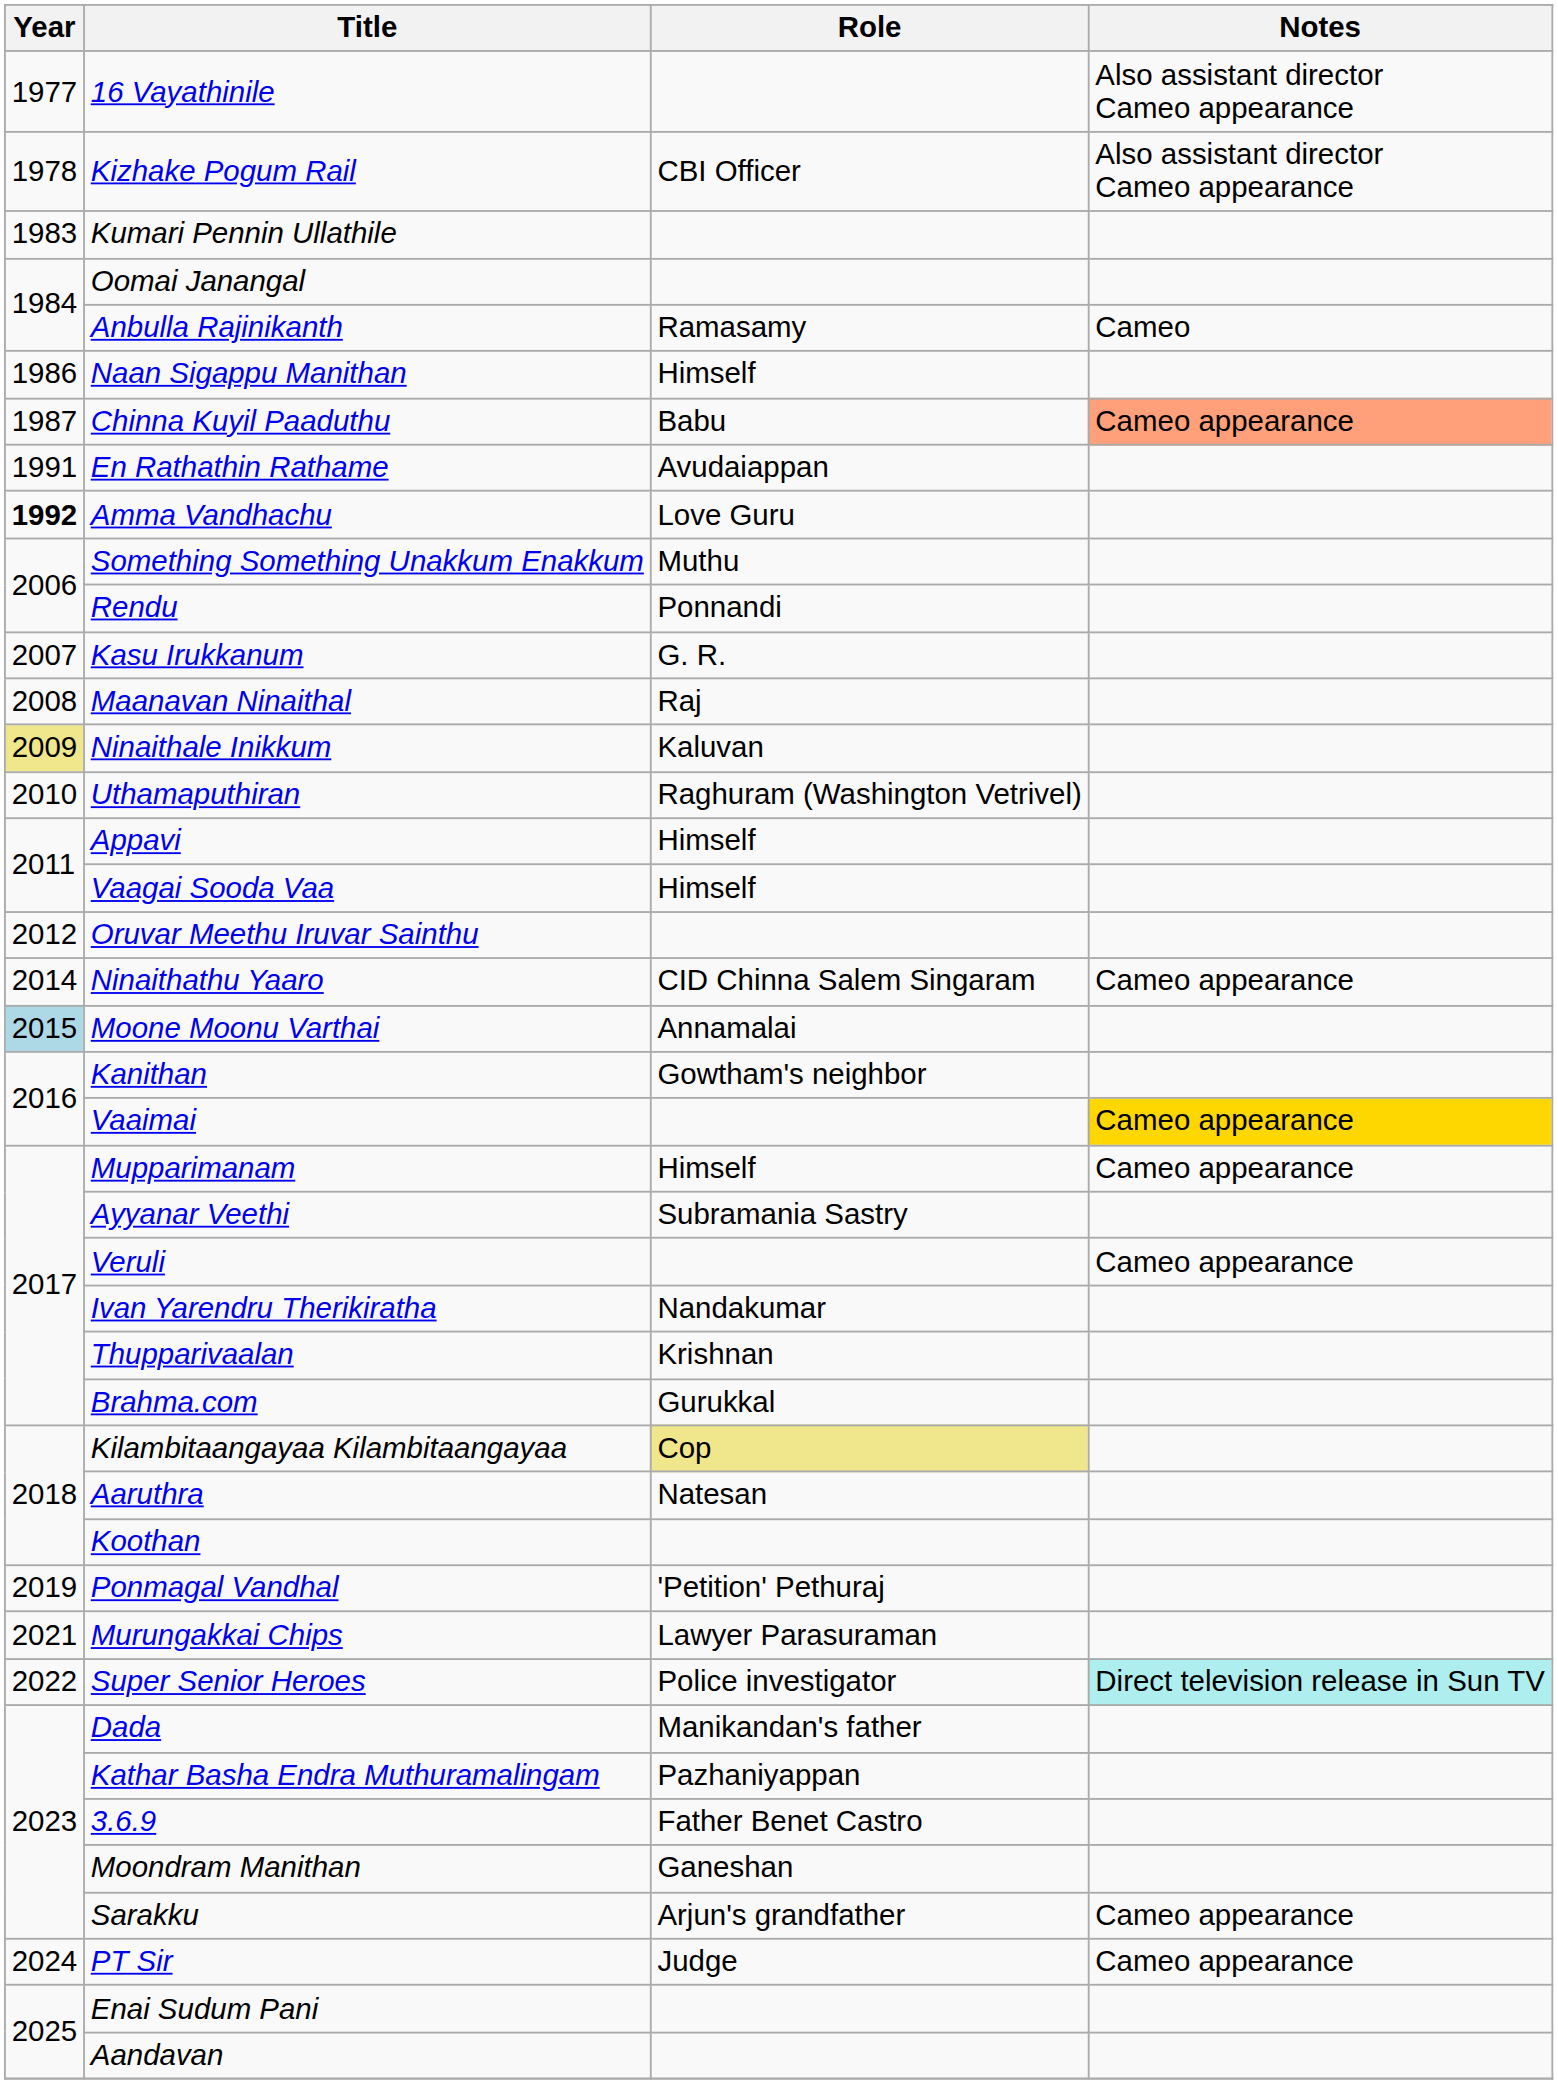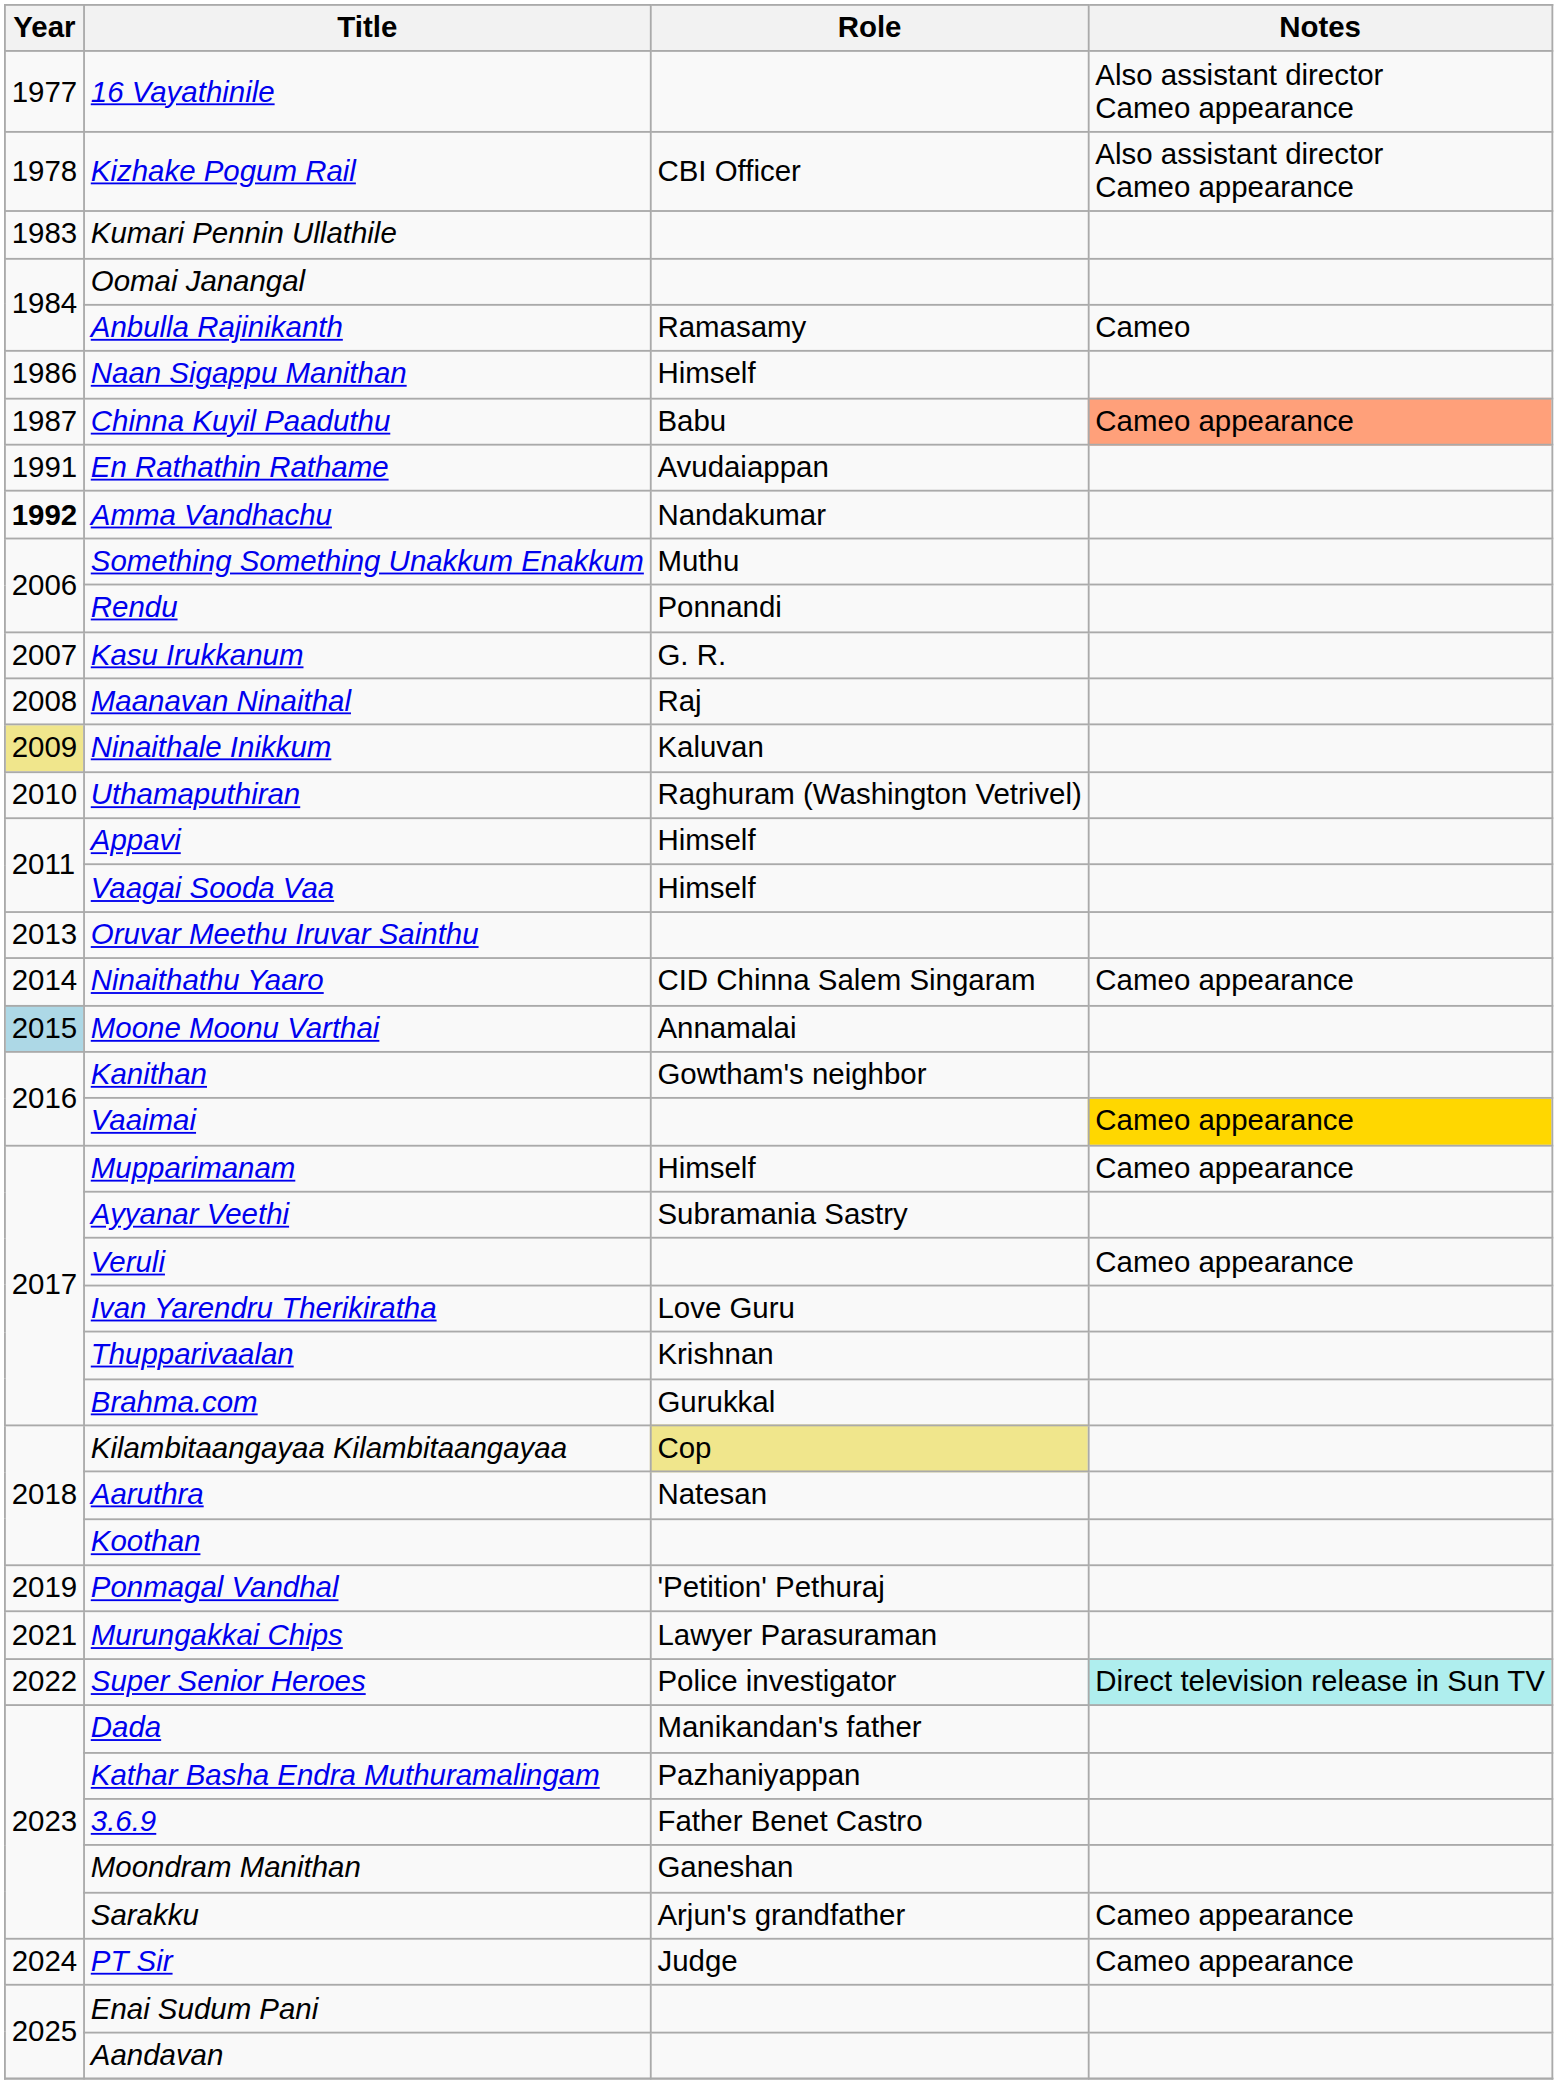 <table class="wikitable sortable">
 <tr>
 <th>Year</th>
 <th>Title</th>
 <th>Role</th>
 <th>Notes</th>
 </tr>
 <tr>
 <td>1977</td>
 <td><em><a href='#'>16 Vayathinile</a></em></td>
 <td></td>
 <td>Also assistant director<br>Cameo appearance</td>
 </tr>
 <tr>
 <td>1978</td>
 <td><em><a href='#'>Kizhake Pogum Rail</a></em></td>
 <td>CBI Officer</td>
 <td>Also assistant director<br>Cameo appearance</td>
 </tr>
 <tr>
 <td>1983</td>
 <td><em>Kumari Pennin Ullathile</em></td>
 <td></td>
 <td></td>
 </tr>
 <tr>
 <td rowspan="2">1984</td>
 <td><em>Oomai Janangal</em></td>
 <td></td>
 <td></td>
 </tr>
 <tr>
 <td><em><a href='#'>Anbulla Rajinikanth</a></em></td>
 <td>Ramasamy</td>
 <td>Cameo</td>
 </tr>
 <tr>
 <td>1986</td>
 <td><em><a href='#'>Naan Sigappu Manithan</a></em></td>
 <td>Himself</td>
 <td></td>
 </tr>
 <tr>
 <td>1987</td>
 <td><em><a href='#'>Chinna Kuyil Paaduthu</a></em></td>
 <td>Babu</td>
 <td style="background: lightsalmon;">Cameo appearance</td>
 </tr>
 <tr>
 <td>1991</td>
 <td><em><a href='#'>En Rathathin Rathame</a></em></td>
 <td>Avudaiappan</td>
 <td></td>
 </tr>
 <tr>
 <td><strong>1992</strong></td>
 <td><em><a href='#'>Amma Vandhachu</a></em></td>
-<td>Love Guru</td>
+<td>Nandakumar</td>
 <td></td>
 </tr>
 <tr>
 <td rowspan="2">2006</td>
 <td><em><a href='#'>Something Something Unakkum Enakkum</a></em></td>
 <td>Muthu</td>
 <td></td>
 </tr>
 <tr>
 <td><em><a href='#'>Rendu</a></em></td>
 <td>Ponnandi</td>
 <td></td>
 </tr>
 <tr>
 <td>2007</td>
 <td><em><a href='#'>Kasu Irukkanum</a></em></td>
 <td>G. R.</td>
 <td></td>
 </tr>
 <tr>
 <td>2008</td>
 <td><em><a href='#'>Maanavan Ninaithal</a></em></td>
 <td>Raj</td>
 <td></td>
 </tr>
 <tr>
 <td style="background: khaki;">2009</td>
 <td><em><a href='#'>Ninaithale Inikkum</a></em></td>
 <td>Kaluvan</td>
 <td></td>
 </tr>
 <tr>
 <td>2010</td>
 <td><em><a href='#'>Uthamaputhiran</a></em></td>
 <td>Raghuram (Washington Vetrivel)</td>
 <td></td>
 </tr>
 <tr>
 <td rowspan="2">2011</td>
 <td><em><a href='#'>Appavi</a></em></td>
 <td>Himself</td>
 <td></td>
 </tr>
 <tr>
 <td><em><a href='#'>Vaagai Sooda Vaa</a></em></td>
 <td>Himself</td>
 <td></td>
 </tr>
 <tr>
-<td>2012</td>
+<td>2013</td>
 <td><em><a href='#'>Oruvar Meethu Iruvar Sainthu</a></em></td>
 <td></td>
 <td></td>
 </tr>
 <tr>
 <td>2014</td>
 <td><em><a href='#'>Ninaithathu Yaaro</a></em></td>
 <td>CID Chinna Salem Singaram</td>
 <td>Cameo appearance</td>
 </tr>
 <tr>
 <td style="background: lightblue;">2015</td>
 <td><em><a href='#'>Moone Moonu Varthai</a></em></td>
 <td>Annamalai</td>
 <td></td>
 </tr>
 <tr>
 <td rowspan="2">2016</td>
 <td><em><a href='#'>Kanithan</a></em></td>
 <td>Gowtham's neighbor</td>
 <td></td>
 </tr>
 <tr>
 <td><em><a href='#'>Vaaimai</a></em></td>
 <td></td>
 <td style="background: gold;">Cameo appearance</td>
 </tr>
 <tr>
 <td rowspan="6">2017</td>
 <td><em><a href='#'>Mupparimanam</a></em></td>
 <td>Himself</td>
 <td>Cameo appearance</td>
 </tr>
 <tr>
 <td><em><a href='#'>Ayyanar Veethi</a></em></td>
 <td>Subramania Sastry</td>
 <td></td>
 </tr>
 <tr>
 <td><em><a href='#'>Veruli</a></em></td>
 <td></td>
 <td>Cameo appearance</td>
 </tr>
 <tr>
 <td><em><a href='#'>Ivan Yarendru Therikiratha</a></em></td>
-<td>Nandakumar</td>
+<td>Love Guru</td>
 <td></td>
 </tr>
 <tr>
 <td><em><a href='#'>Thupparivaalan</a></em></td>
 <td>Krishnan</td>
 <td></td>
 </tr>
 <tr>
 <td><em><a href='#'>Brahma.com</a></em></td>
 <td>Gurukkal</td>
 <td></td>
 </tr>
 <tr>
 <td rowspan="3">2018</td>
 <td><em>Kilambitaangayaa Kilambitaangayaa</em></td>
 <td style="background: khaki;">Cop</td>
 <td></td>
 </tr>
 <tr>
 <td><em><a href='#'>Aaruthra</a></em></td>
 <td>Natesan</td>
 <td></td>
 </tr>
 <tr>
 <td><em><a href='#'>Koothan</a></em></td>
 <td></td>
 <td></td>
 </tr>
 <tr>
 <td>2019</td>
 <td><em><a href='#'>Ponmagal Vandhal</a></em></td>
 <td>'Petition' Pethuraj</td>
 <td></td>
 </tr>
 <tr>
 <td>2021</td>
 <td><em><a href='#'>Murungakkai Chips</a></em></td>
 <td>Lawyer Parasuraman</td>
 <td></td>
 </tr>
 <tr>
 <td>2022</td>
 <td><em><a href='#'>Super Senior Heroes</a></em></td>
 <td>Police investigator</td>
 <td style="background: paleturquoise;">Direct television release in Sun TV</td>
 </tr>
 <tr>
 <td rowspan="5">2023</td>
 <td><em><a href='#'>Dada</a></em></td>
 <td>Manikandan's father</td>
 <td></td>
 </tr>
 <tr>
 <td><em><a href='#'>Kathar Basha Endra Muthuramalingam</a></em></td>
 <td>Pazhaniyappan</td>
 <td></td>
 </tr>
 <tr>
 <td><em><a href='#'>3.6.9</a></em></td>
 <td>Father Benet Castro</td>
 <td></td>
 </tr>
 <tr>
 <td><em>Moondram Manithan</em></td>
 <td>Ganeshan</td>
 <td></td>
 </tr>
 <tr>
 <td><em>Sarakku</em></td>
 <td>Arjun's grandfather</td>
 <td>Cameo appearance</td>
 </tr>
 <tr>
 <td>2024</td>
 <td><em><a href='#'>PT Sir</a></em></td>
 <td>Judge</td>
 <td>Cameo appearance</td>
 </tr>
 <tr>
 <td rowspan="2">2025</td>
 <td><em>Enai Sudum Pani</em></td>
 <td></td>
 <td></td>
 </tr>
 <tr>
 <td><em>Aandavan</em></td>
 <td></td>
 <td></td>
 </tr>
 <tr>
 </tr>
 </table>
